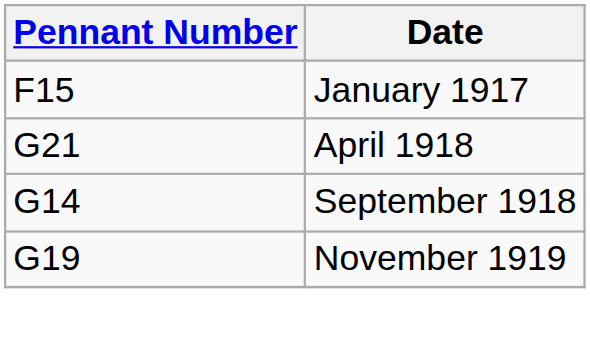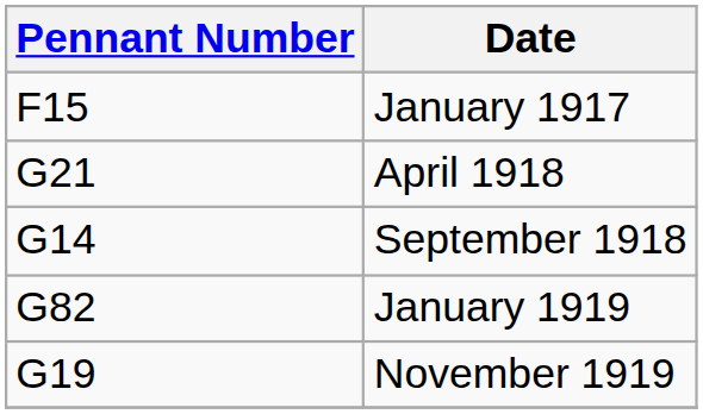 <table class="wikitable" style="text-align:left">
 <tr>
 <th><a href='#'>Pennant Number</a></th>
 <th>Date</th>
 </tr>
 <tr>
 <td>F15</td>
 <td>January 1917</td>
 </tr>
 <tr>
 <td>G21</td>
 <td>April 1918</td>
 </tr>
 <tr>
 <td>G14</td>
 <td>September 1918</td>
 </tr>
 <tr>
+<td>G82</td>
+<td>January 1919</td>
+</tr>
+<tr>
 <td>G19</td>
 <td>November 1919</td>
 </tr>
 <tr>
 </tr>
 </table>
